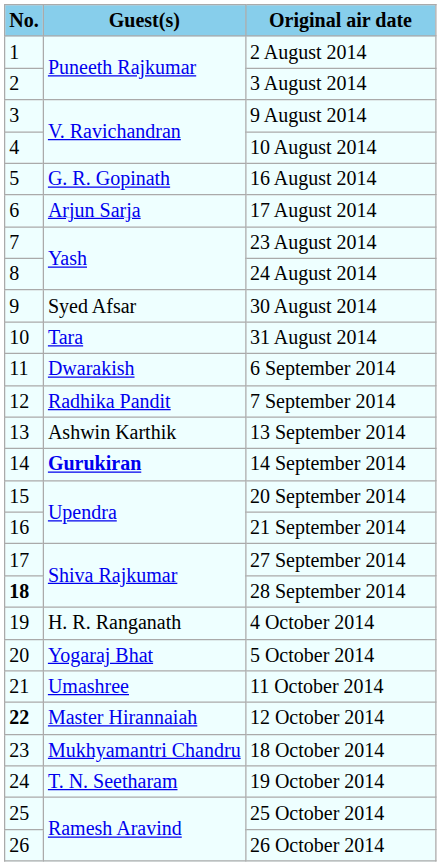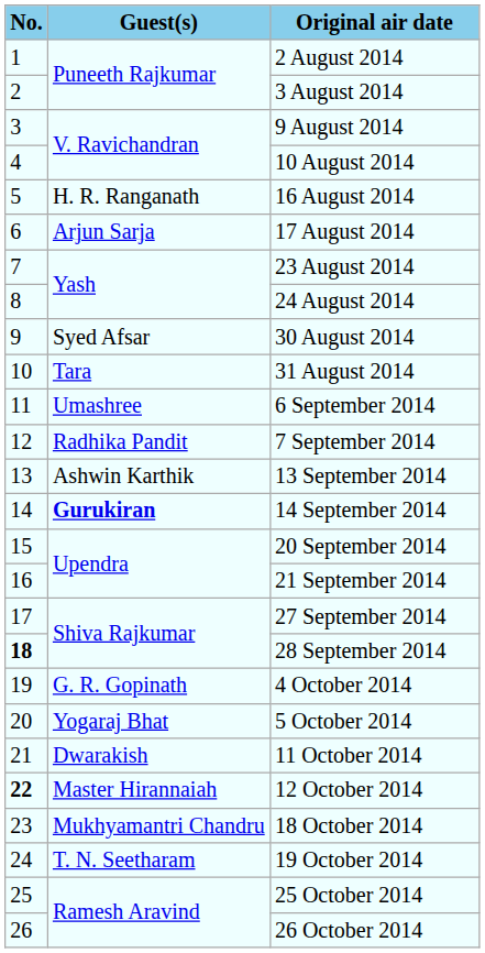 <table class="wikitable">
 <tr>
 <th style="background:skyBlue">No.</th>
 <th style="background:skyBlue">Guest(s)</th>
 <th style="background:skyBlue" width="145">Original air date</th>
 </tr>
 <tr style="background:#eff;">
 <td>1</td>
 <td rowspan="2"><a href='#'>Puneeth Rajkumar</a></td>
 <td>2 August 2014</td>
 </tr>
 <tr style="background:#eff;">
 <td>2</td>
 <td>3 August 2014</td>
 </tr>
 <tr style="background:#eff;">
 <td>3</td>
 <td rowspan="2"><a href='#'>V. Ravichandran</a></td>
 <td>9 August 2014</td>
 </tr>
 <tr style="background:#eff;">
 <td>4</td>
 <td>10 August 2014</td>
 </tr>
 <tr style="background:#eff;">
 <td>5</td>
-<td><a href='#'>G. R. Gopinath</a></td>
+<td>H. R. Ranganath</td>
 <td>16 August 2014</td>
 </tr>
 <tr style="background:#eff;">
 <td>6</td>
 <td><a href='#'>Arjun Sarja</a></td>
 <td>17 August 2014</td>
 </tr>
 <tr style="background:#eff;">
 <td>7</td>
 <td rowspan="2"><a href='#'>Yash</a></td>
 <td>23 August 2014</td>
 </tr>
 <tr style="background:#eff;">
 <td>8</td>
 <td>24 August 2014</td>
 </tr>
 <tr style="background:#eff;">
 <td>9</td>
 <td>Syed Afsar</td>
 <td>30 August 2014</td>
 </tr>
 <tr style="background:#eff;">
 <td>10</td>
 <td><a href='#'>Tara</a></td>
 <td>31 August 2014</td>
 </tr>
 <tr style="background:#eff;">
 <td>11</td>
-<td><a href='#'>Dwarakish</a></td>
+<td><a href='#'>Umashree</a></td>
 <td>6 September 2014</td>
 </tr>
 <tr style="background:#eff;">
 <td>12</td>
 <td><a href='#'>Radhika Pandit</a></td>
 <td>7 September 2014</td>
 </tr>
 <tr style="background:#eff;">
 <td>13</td>
 <td>Ashwin Karthik</td>
 <td>13 September 2014</td>
 </tr>
 <tr style="background:#eff;">
 <td>14</td>
 <td><strong><a href='#'>Gurukiran</a></strong></td>
 <td>14 September 2014</td>
 </tr>
 <tr style="background:#eff;">
 <td>15</td>
 <td rowspan="2"><a href='#'>Upendra</a></td>
 <td>20 September 2014</td>
 </tr>
 <tr style="background:#eff;">
 <td>16</td>
 <td>21 September 2014</td>
 </tr>
 <tr style="background:#eff;">
 <td>17</td>
 <td rowspan="2"><a href='#'>Shiva Rajkumar</a></td>
 <td>27 September 2014</td>
 </tr>
 <tr style="background:#eff;">
 <td><strong>18</strong></td>
 <td>28 September 2014</td>
 </tr>
 <tr style="background:#eff;">
 <td>19</td>
-<td>H. R. Ranganath</td>
+<td><a href='#'>G. R. Gopinath</a></td>
 <td>4 October 2014</td>
 </tr>
 <tr style="background:#eff;">
 <td>20</td>
 <td><a href='#'>Yogaraj Bhat</a></td>
 <td>5 October 2014</td>
 </tr>
 <tr style="background:#eff;">
 <td>21</td>
-<td><a href='#'>Umashree</a></td>
+<td><a href='#'>Dwarakish</a></td>
 <td>11 October 2014</td>
 </tr>
 <tr style="background:#eff;">
 <td><strong>22</strong></td>
 <td><a href='#'>Master Hirannaiah</a></td>
 <td>12 October 2014</td>
 </tr>
 <tr style="background:#eff;">
 <td>23</td>
 <td><a href='#'>Mukhyamantri Chandru</a></td>
 <td>18 October 2014</td>
 </tr>
 <tr style="background:#eff;">
 <td>24</td>
 <td><a href='#'>T. N. Seetharam</a></td>
 <td>19 October 2014</td>
 </tr>
 <tr style="background:#eff;">
 <td>25</td>
 <td rowspan="2"><a href='#'>Ramesh Aravind</a></td>
 <td>25 October 2014</td>
 </tr>
 <tr style="background:#eff;">
 <td>26</td>
 <td>26 October 2014</td>
 </tr>
 </table>
